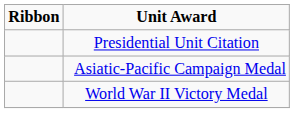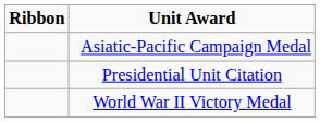 <table class="wikitable" style="text-align:center; clear: center">
 <tr>
 <td><strong>Ribbon</strong></td>
 <td><strong>Unit Award </strong></td>
 </tr>
 <tr>
 <td></td>
-<td><a href='#'>Presidential Unit Citation</a></td>
+<td>  <a href='#'>Asiatic-Pacific Campaign Medal</a></td>
 </tr>
 <tr>
 <td></td>
-<td>  <a href='#'>Asiatic-Pacific Campaign Medal</a></td>
+<td><a href='#'>Presidential Unit Citation</a></td>
 </tr>
 <tr>
 <td></td>
 <td><a href='#'>World War II Victory Medal</a></td>
 </tr>
 <tr>
 </tr>
 </table>
